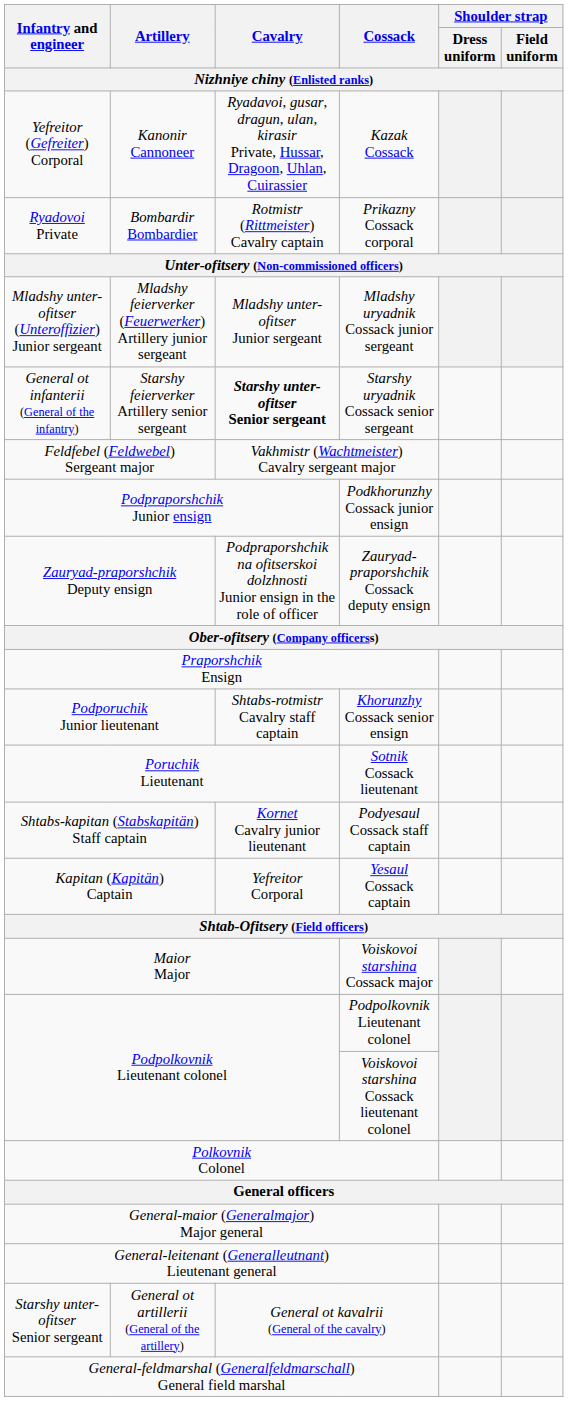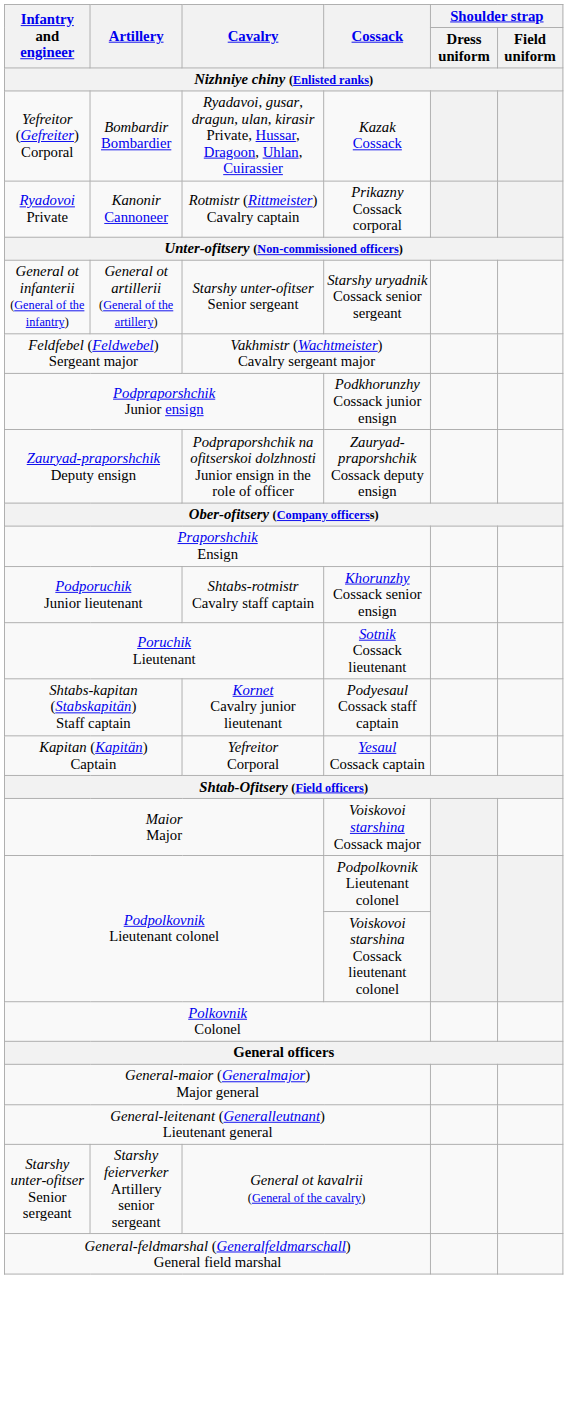 <table class="wikitable" style="text-align: center">
 <tr>
 <th rowspan=2><a href='#'>Infantry</a> and <a href='#'>engineer</a></th>
 <th rowspan=2><a href='#'>Artillery</a></th>
 <th rowspan=2><a href='#'>Cavalry</a></th>
 <th rowspan=2><a href='#'>Cossack</a></th>
 <th colspan=2><a href='#'>Shoulder strap</a></th>
 </tr>
 <tr>
 <th>Dress uniform</th>
 <th>Field uniform</th>
 </tr>
 <tr>
 <th colspan="6"><em>Nizhniye chiny</em> <small>(<a href='#'>Enlisted ranks</a>)</small></th>
 </tr>
 <tr>
 <td><em>Yefreitor</em> (<em><a href='#'>Gefreiter</a></em>)<br>Corporal</td>
-<td><em>Kanonir</em><br><a href='#'>Cannoneer</a></td>
+<td><em>Bombardir</em><br><a href='#'>Bombardier</a></td>
 <td><em>Ryadavoi</em>, <em>gusar</em>, <em>dragun</em>, <em>ulan</em>, <em>kirasir</em><br>Private, <a href='#'>Hussar</a>, <a href='#'>Dragoon</a>, <a href='#'>Uhlan</a>, <a href='#'>Cuirassier</a></td>
 <td><em>Kazak</em><br><a href='#'>Cossack</a></td>
 <th></th>
 <th></th>
 </tr>
 <tr>
 <td><em><a href='#'>Ryadovoi</a></em><br>Private</td>
-<td><em>Bombardir</em><br><a href='#'>Bombardier</a></td>
+<td><em>Kanonir</em><br><a href='#'>Cannoneer</a></td>
 <td><em>Rotmistr</em> (<em><a href='#'>Rittmeister</a></em>)<br>Cavalry captain</td>
 <td><em>Prikazny</em><br>Cossack corporal</td>
 <th></th>
 <th></th>
 </tr>
 <tr>
 <th colspan="6"><em>Unter-ofitsery</em> <small>(<a href='#'>Non-commissioned officers</a>)</small></th>
 </tr>
 <tr>
-<td><em>Mladshy unter-ofitser</em> (<em><a href='#'>Unteroffizier</a></em>)<br>Junior sergeant</td>
-<td><em>Mladshy feierverker</em> (<em><a href='#'>Feuerwerker</a></em>)<br>Artillery junior sergeant</td>
-<td><em>Mladshy unter-ofitser</em><br>Junior sergeant</td>
-<td><em>Mladshy uryadnik</em><br>Cossack junior sergeant</td>
-<th></th>
-<th></th>
-</tr>
-<tr>
 <td><em>General ot infanterii</em><br> <small>(<a href='#'>General of the infantry</a>)</small></td>
-<td><em>Starshy feierverker</em><br>Artillery senior sergeant</td>
-<td><strong><em>Starshy unter-ofitser</em><br>Senior sergeant</strong></td>
+<td><em>General ot artillerii</em><br> <small>(<a href='#'>General of the artillery</a>)</small></td>
+<td><em>Starshy unter-ofitser</em><br>Senior sergeant</td>
 <td><em>Starshy uryadnik</em><br>Cossack senior sergeant</td>
 <td></td>
 <td></td>
 </tr>
 <tr>
 <td colspan="2"><em>Feldfebel</em> (<em><a href='#'>Feldwebel</a></em>)<br>Sergeant major</td>
 <td colspan="2"><em>Vakhmistr</em> (<em><a href='#'>Wachtmeister</a></em>)<br>Cavalry sergeant major</td>
 <td></td>
 <td></td>
 </tr>
 <tr>
 <td colspan="3"><em><a href='#'>Podpraporshchik</a></em><br>Junior <a href='#'>ensign</a></td>
 <td><em>Podkhorunzhy</em><br>Cossack junior ensign</td>
 <td></td>
 <td></td>
 </tr>
 <tr>
 <td colspan="2"><em><a href='#'>Zauryad-praporshchik</a></em><br>Deputy ensign</td>
 <td><em>Podpraporshchik na ofitserskoi dolzhnosti</em><br>Junior ensign in the role of officer</td>
 <td><em>Zauryad-praporshchik</em><br>Cossack deputy ensign</td>
 <td></td>
 <td></td>
 </tr>
 <tr>
 <th colspan="6"><em>Ober-ofitsery</em> <small>(<a href='#'>Company officers</a>s)</small></th>
 </tr>
 <tr>
 <td colspan="4"><em><a href='#'>Praporshchik</a></em><br>Ensign</td>
 <td></td>
 <td></td>
 </tr>
 <tr>
 <td colspan="2"><em><a href='#'>Podporuchik</a></em><br>Junior lieutenant</td>
 <td><em>Shtabs-rotmistr</em><br>Cavalry staff captain</td>
 <td><em><a href='#'>Khorunzhy</a></em><br> Cossack senior ensign</td>
 <td></td>
 <td></td>
 </tr>
 <tr>
 <td colspan="3"><em><a href='#'>Poruchik</a></em><br>Lieutenant</td>
 <td><em><a href='#'>Sotnik</a></em><br>Cossack lieutenant</td>
 <td></td>
 <td></td>
 </tr>
 <tr>
 <td colspan="2"><em>Shtabs-kapitan</em> (<em><a href='#'>Stabskapitän</a></em>)<br>Staff captain</td>
 <td><em><a href='#'>Kornet</a></em><br>Cavalry junior lieutenant</td>
 <td><em>Podyesaul</em><br>Cossack staff captain</td>
 <td></td>
 <td></td>
 </tr>
 <tr>
 <td colspan="2"><em>Kapitan</em> (<em><a href='#'>Kapitän</a></em>)<br>Captain</td>
 <td><em>Yefreitor</em><br>Corporal</td>
 <td><em><a href='#'>Yesaul</a></em><br>Cossack captain</td>
 <td></td>
 <td></td>
 </tr>
 <tr>
 <th colspan="6"><em>Shtab-Ofitsery</em> <small>(<a href='#'>Field officers</a>)</small></th>
 </tr>
 <tr>
 <td colspan="3"><em>Maior</em><br>Major</td>
 <td><em>Voiskovoi <a href='#'>starshina</a></em><br>Cossack major</td>
 <th></th>
 <td></td>
 </tr>
 <tr>
 <td rowspan="2" colspan="3"><em><a href='#'>Podpolkovnik</a></em><br>Lieutenant colonel</td>
 <td><em>Podpolkovnik</em><br>Lieutenant colonel</td>
 <th rowspan=2></th>
 <th rowspan=2></th>
 </tr>
 <tr>
 <td><em>Voiskovoi starshina</em><br>Cossack lieutenant colonel</td>
 </tr>
 <tr>
 <td colspan="4"><em><a href='#'>Polkovnik</a></em><br>Colonel</td>
 <td></td>
 <td></td>
 </tr>
 <tr>
 <th colspan="6">General officers</th>
 </tr>
 <tr>
 <td colspan="4"><em>General-maior</em> (<em><a href='#'>Generalmajor</a></em>)<br>Major general</td>
 <td></td>
 <td></td>
 </tr>
 <tr>
 <td colspan="4"><em>General-leitenant</em> (<em><a href='#'>Generalleutnant</a></em>)<br>Lieutenant general</td>
 <td></td>
 <td></td>
 </tr>
 <tr>
 <td><em>Starshy unter-ofitser</em><br>Senior sergeant</td>
-<td><em>General ot artillerii</em><br> <small>(<a href='#'>General of the artillery</a>)</small></td>
+<td><em>Starshy feierverker</em><br>Artillery senior sergeant</td>
 <td colspan="2"><em>General ot kavalrii</em><br> <small>(<a href='#'>General of the cavalry</a>)</small></td>
 <td></td>
 <td></td>
 </tr>
 <tr>
 <td colspan="4"><em>General-feldmarshal</em> (<em><a href='#'>Generalfeldmarschall</a></em>)<br>General field marshal</td>
 <td></td>
 <td></td>
 </tr>
 </table>
